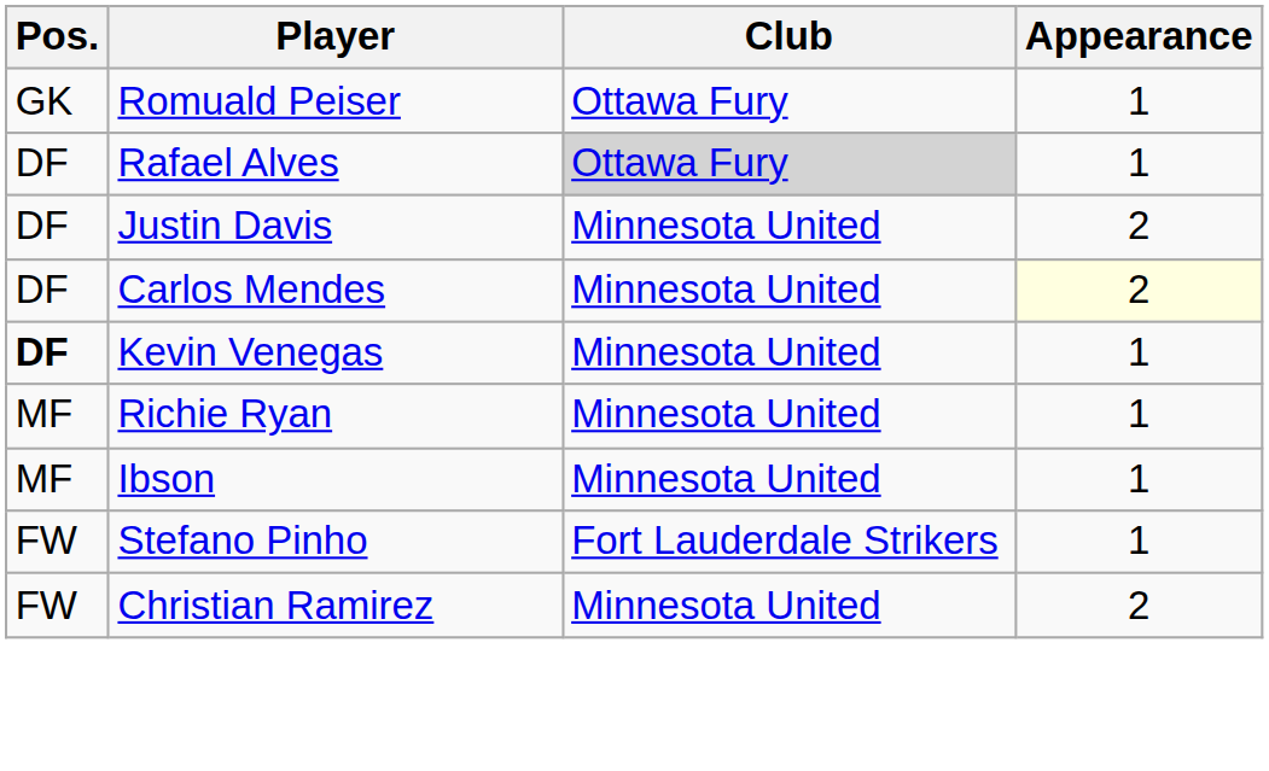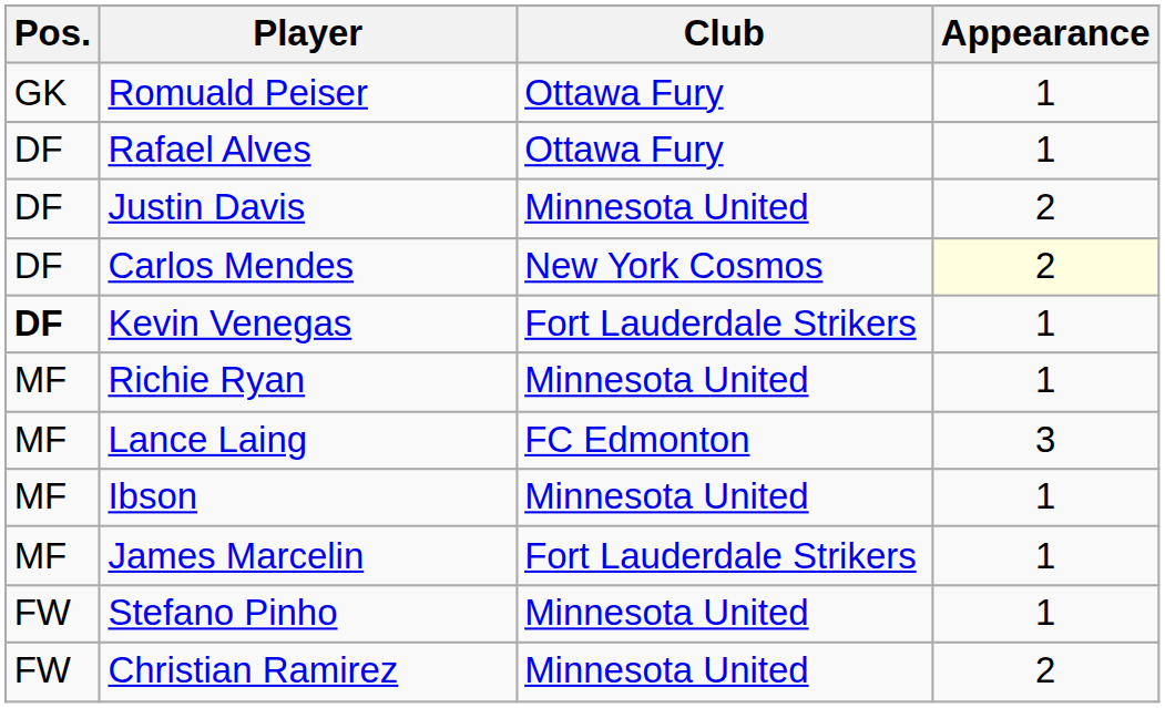 <table class="wikitable">
 <tr>
 <th>Pos.</th>
 <th>Player</th>
 <th>Club</th>
 <th>Appearance</th>
 </tr>
 <tr>
 <td>GK</td>
 <td style="width:175px;"> <a href='#'>Romuald Peiser</a></td>
 <td style="width:175px;"><a href='#'>Ottawa Fury</a></td>
 <td style="text-align:center;">1</td>
 </tr>
 <tr>
 <td>DF</td>
 <td> <a href='#'>Rafael Alves</a></td>
-<td style="background: lightgrey;"><a href='#'>Ottawa Fury</a></td>
+<td><a href='#'>Ottawa Fury</a></td>
 <td style="text-align:center;">1</td>
 </tr>
 <tr>
 <td>DF</td>
 <td> <a href='#'>Justin Davis</a></td>
 <td><a href='#'>Minnesota United</a></td>
 <td style="text-align:center;">2</td>
 </tr>
 <tr>
 <td>DF</td>
 <td> <a href='#'>Carlos Mendes</a></td>
-<td><a href='#'>Minnesota United</a></td>
+<td><a href='#'>New York Cosmos</a></td>
 <td style="background: lightyellow; text-align:center;">2</td>
 </tr>
 <tr>
 <td><strong>DF</strong></td>
 <td> <a href='#'>Kevin Venegas</a></td>
-<td><a href='#'>Minnesota United</a></td>
+<td><a href='#'>Fort Lauderdale Strikers</a></td>
 <td style="text-align:center;">1</td>
 </tr>
 <tr>
 <td>MF</td>
 <td> <a href='#'>Richie Ryan</a></td>
 <td><a href='#'>Minnesota United</a></td>
 <td style="text-align:center;">1</td>
 </tr>
 <tr>
 <td>MF</td>
+<td> <a href='#'>Lance Laing</a></td>
+<td><a href='#'>FC Edmonton</a></td>
+<td style="text-align:center;">3</td>
+</tr>
+<tr>
+<td>MF</td>
 <td> <a href='#'>Ibson</a></td>
 <td><a href='#'>Minnesota United</a></td>
 <td style="text-align:center;">1</td>
 </tr>
 <tr>
+<td>MF</td>
+<td> <a href='#'>James Marcelin</a></td>
+<td><a href='#'>Fort Lauderdale Strikers</a></td>
+<td style="text-align:center;">1</td>
+</tr>
+<tr>
 <td>FW</td>
 <td> <a href='#'>Stefano Pinho</a></td>
-<td><a href='#'>Fort Lauderdale Strikers</a></td>
+<td><a href='#'>Minnesota United</a></td>
 <td style="text-align:center;">1</td>
 </tr>
 <tr>
 <td>FW</td>
 <td> <a href='#'>Christian Ramirez</a></td>
 <td><a href='#'>Minnesota United</a></td>
 <td style="text-align:center;">2</td>
 </tr>
 </table>
